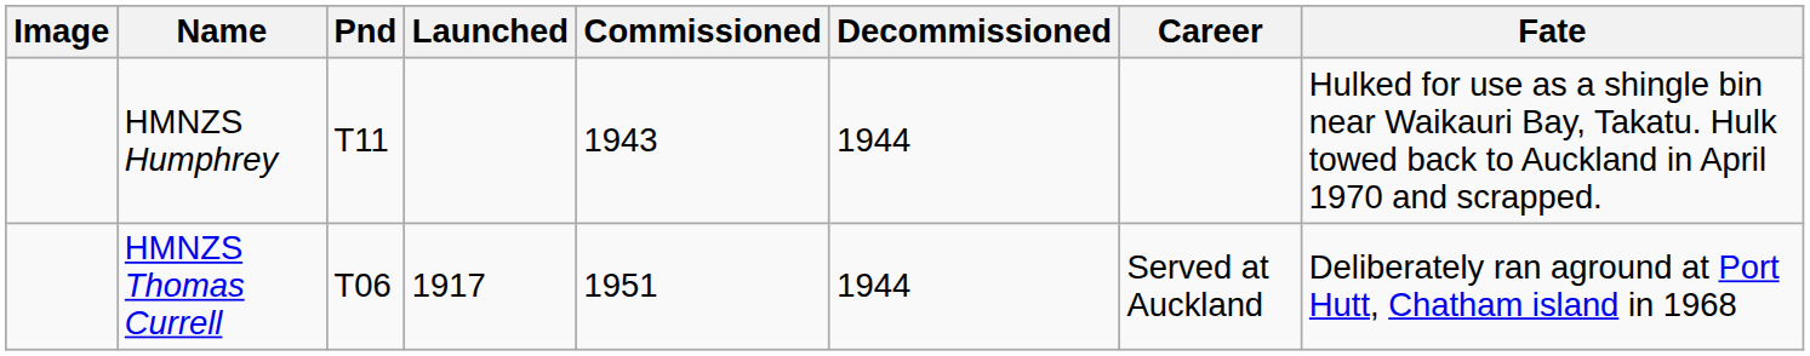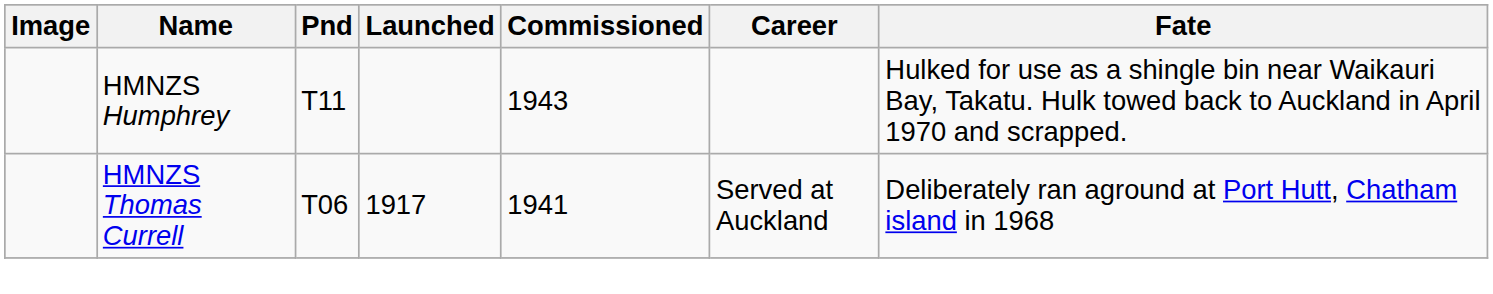 <table class="wikitable">
 <tr>
 <th>Image</th>
 <th>Name</th>
 <th>Pnd</th>
 <th>Launched</th>
 <th>Commissioned</th>
-<th>Decommissioned</th>
 <th>Career</th>
 <th>Fate</th>
 </tr>
 <tr>
 <td></td>
 <td>HMNZS <em>Humphrey</em></td>
 <td>T11</td>
 <td></td>
 <td>1943</td>
-<td>1944</td>
 <td></td>
 <td>Hulked for use as a shingle bin near Waikauri Bay, Takatu. Hulk towed back to Auckland in April 1970 and scrapped.</td>
 </tr>
 <tr>
 <td></td>
 <td><a href='#'>HMNZS <em>Thomas Currell</em></a></td>
 <td>T06</td>
 <td>1917</td>
-<td>1951</td>
-<td>1944</td>
+<td>1941</td>
 <td>Served at Auckland</td>
 <td>Deliberately ran aground at <a href='#'>Port Hutt</a>, <a href='#'>Chatham island</a> in 1968</td>
 </tr>
 </table>
